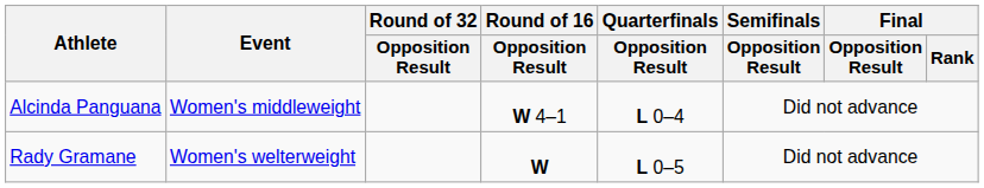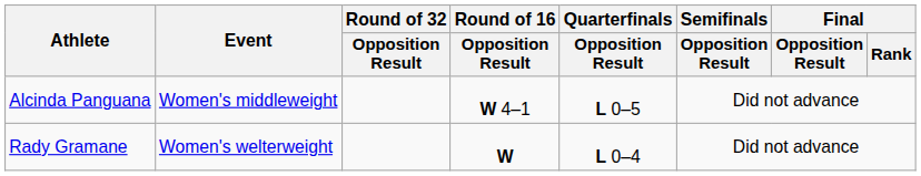 <table class="wikitable" style="font-size:90%">
 <tr>
 <th rowspan="2">Athlete</th>
 <th rowspan="2">Event</th>
 <th>Round of 32</th>
 <th>Round of 16</th>
 <th>Quarterfinals</th>
 <th>Semifinals</th>
 <th colspan=2>Final</th>
 </tr>
 <tr style="font-size:95%">
 <th>Opposition<br>Result</th>
 <th>Opposition<br>Result</th>
 <th>Opposition<br>Result</th>
 <th>Opposition<br>Result</th>
 <th>Opposition<br>Result</th>
 <th>Rank</th>
 </tr>
 <tr align=center>
 <td align=left><a href='#'>Alcinda Panguana</a></td>
 <td align=left><a href='#'>Women's middleweight</a></td>
 <td></td>
 <td><br><strong>W</strong> 4–1</td>
-<td><br><strong>L</strong> 0–4</td>
+<td><br><strong>L</strong> 0–5</td>
 <td colspan="3">Did not advance</td>
 </tr>
 <tr align=center>
 <td align=left><a href='#'>Rady Gramane</a></td>
 <td align=left><a href='#'>Women's welterweight</a></td>
 <td></td>
 <td><br><strong>W</strong> </td>
-<td><br><strong>L</strong> 0–5</td>
+<td><br><strong>L</strong> 0–4</td>
 <td colspan="3">Did not advance</td>
 </tr>
 </table>
